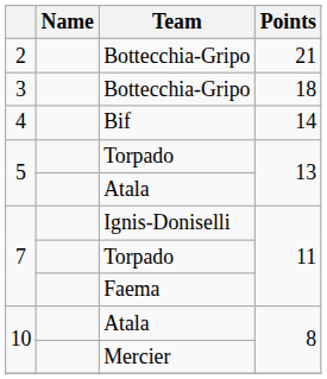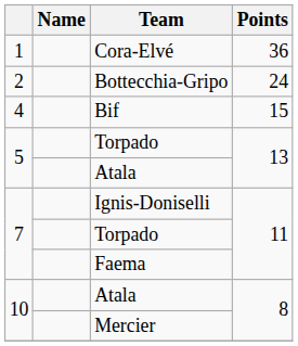 <table class="wikitable">
 <tr>
 <th></th>
 <th>Name</th>
 <th>Team</th>
 <th>Points</th>
 </tr>
 <tr>
+<td style="text-align:center">1</td>
+<td></td>
+<td>Cora-Elvé</td>
+<td align="right">36</td>
+</tr>
+<tr>
 <td style="text-align:center">2</td>
 <td></td>
 <td>Bottecchia-Gripo</td>
-<td align="right">21</td>
-</tr>
-<tr>
-<td style="text-align:center">3</td>
-<td></td>
-<td>Bottecchia-Gripo</td>
-<td align="right">18</td>
+<td align="right">24</td>
 </tr>
 <tr>
 <td style="text-align:center">4</td>
 <td></td>
 <td>Bif</td>
-<td align="right">14</td>
+<td align="right">15</td>
 </tr>
 <tr>
 <td style="text-align:center" rowspan="2">5</td>
 <td></td>
 <td>Torpado</td>
 <td align="right" rowspan="2">13</td>
 </tr>
 <tr>
 <td></td>
 <td>Atala</td>
 </tr>
 <tr>
 <td style="text-align:center" rowspan="3">7</td>
 <td></td>
 <td>Ignis-Doniselli</td>
 <td align="right" rowspan="3">11</td>
 </tr>
 <tr>
 <td></td>
 <td>Torpado</td>
 </tr>
 <tr>
 <td></td>
 <td>Faema</td>
 </tr>
 <tr>
 <td style="text-align:center" rowspan="2">10</td>
 <td></td>
 <td>Atala</td>
 <td align="right" rowspan="2">8</td>
 </tr>
 <tr>
 <td></td>
 <td>Mercier</td>
 </tr>
 <tr>
 </tr>
 </table>
